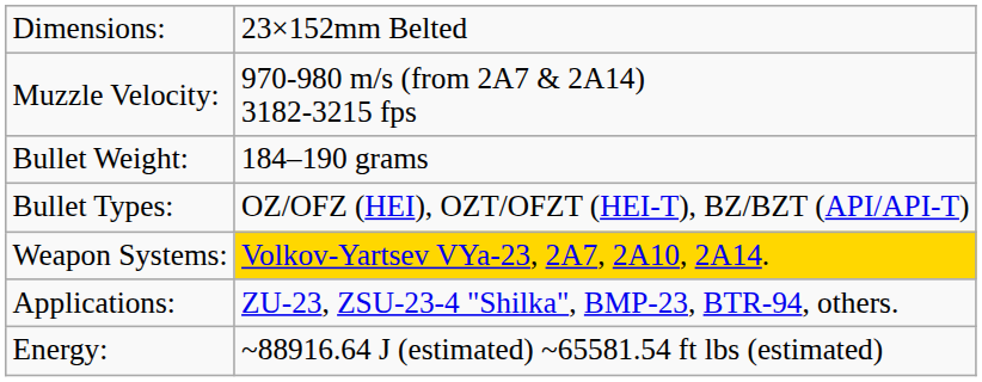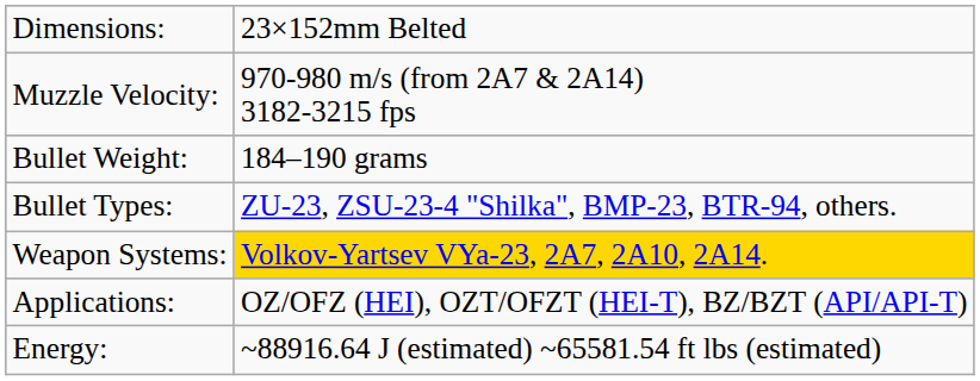 <table class="wikitable">
 <tr>
 <td>Dimensions:</td>
 <td>23×152mm Belted</td>
 </tr>
 <tr>
 <td>Muzzle Velocity:</td>
 <td>970-980 m/s (from 2A7 & 2A14)<br>3182-3215 fps</td>
 </tr>
 <tr>
 <td>Bullet Weight:</td>
 <td>184–190 grams</td>
 </tr>
 <tr>
 <td>Bullet Types:</td>
-<td>OZ/OFZ (<a href='#'>HEI</a>), OZT/OFZT (<a href='#'>HEI-T</a>), BZ/BZT (<a href='#'>API/API-T</a>)</td>
+<td><a href='#'>ZU-23</a>, <a href='#'>ZSU-23-4 "Shilka"</a>, <a href='#'>BMP-23</a>, <a href='#'>BTR-94</a>, others.</td>
 </tr>
 <tr>
 <td>Weapon Systems:</td>
 <td style="background: gold;"><a href='#'>Volkov-Yartsev VYa-23</a>, <a href='#'>2A7</a>, <a href='#'>2A10</a>, <a href='#'>2A14</a>.</td>
 </tr>
 <tr>
 <td>Applications:</td>
-<td><a href='#'>ZU-23</a>, <a href='#'>ZSU-23-4 "Shilka"</a>, <a href='#'>BMP-23</a>, <a href='#'>BTR-94</a>, others.</td>
+<td>OZ/OFZ (<a href='#'>HEI</a>), OZT/OFZT (<a href='#'>HEI-T</a>), BZ/BZT (<a href='#'>API/API-T</a>)</td>
 </tr>
 <tr>
 <td>Energy:</td>
 <td>~88916.64 J (estimated) ~65581.54 ft lbs (estimated)</td>
 </tr>
 </table>
